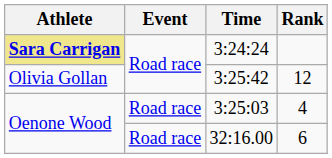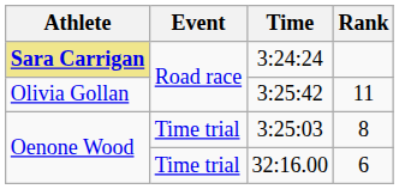 <table class=wikitable style="font-size:90%">
 <tr>
 <th>Athlete</th>
 <th>Event</th>
 <th>Time</th>
 <th>Rank</th>
 </tr>
 <tr align=center>
 <td align=left style="background: khaki;"><strong><a href='#'>Sara Carrigan</a></strong></td>
 <td align=left rowspan=2><a href='#'>Road race</a></td>
 <td>3:24:24</td>
 <td></td>
 </tr>
 <tr align=center>
 <td align=left><a href='#'>Olivia Gollan</a></td>
 <td>3:25:42</td>
-<td>12</td>
+<td>11</td>
 </tr>
 <tr align=center>
 <td align=left rowspan=2><a href='#'>Oenone Wood</a></td>
-<td align=left><a href='#'>Road race</a></td>
+<td align=left><a href='#'>Time trial</a></td>
 <td>3:25:03</td>
-<td>4</td>
+<td>8</td>
 </tr>
 <tr align=center>
-<td align=left><a href='#'>Road race</a></td>
+<td align=left><a href='#'>Time trial</a></td>
 <td>32:16.00</td>
 <td>6</td>
 </tr>
 </table>
